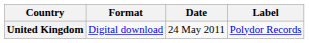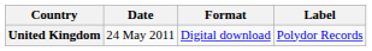 <table class="wikitable plainrowheaders">
 <tr>
 <th scope="col">Country</th>
+<th scope="col">Date</th>
 <th scope="col">Format</th>
-<th scope="col">Date</th>
 <th scope="col">Label</th>
 </tr>
 <tr>
 <th scope="row">United Kingdom</th>
+<td>24 May 2011</td>
 <td><a href='#'>Digital download</a></td>
-<td>24 May 2011</td>
 <td><a href='#'>Polydor Records</a></td>
 </tr>
 </table>
